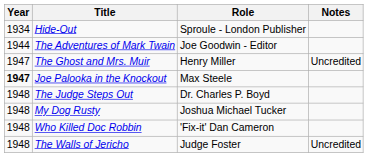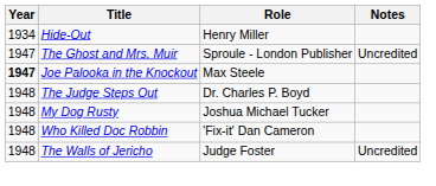 <table class="wikitable">
 <tr>
 <th>Year</th>
 <th>Title</th>
 <th>Role</th>
 <th>Notes</th>
 </tr>
 <tr>
 <td>1934</td>
 <td><em><a href='#'>Hide-Out</a></em></td>
-<td>Sproule - London Publisher</td>
-<td></td>
-</tr>
-<tr>
-<td>1944</td>
-<td><em><a href='#'>The Adventures of Mark Twain</a></em></td>
-<td>Joe Goodwin - Editor</td>
+<td>Henry Miller</td>
 <td></td>
 </tr>
 <tr>
 <td>1947</td>
 <td><em><a href='#'>The Ghost and Mrs. Muir</a></em></td>
-<td>Henry Miller</td>
+<td>Sproule - London Publisher</td>
 <td>Uncredited</td>
 </tr>
 <tr>
 <td><strong>1947</strong></td>
 <td><em><a href='#'>Joe Palooka in the Knockout</a></em></td>
 <td>Max Steele</td>
 <td></td>
 </tr>
 <tr>
 <td>1948</td>
 <td><em><a href='#'>The Judge Steps Out</a></em></td>
 <td>Dr. Charles P. Boyd</td>
 <td></td>
 </tr>
 <tr>
 <td>1948</td>
 <td><em><a href='#'>My Dog Rusty</a></em></td>
 <td>Joshua Michael Tucker</td>
 <td></td>
 </tr>
 <tr>
 <td>1948</td>
 <td><em><a href='#'>Who Killed Doc Robbin</a></em></td>
 <td>'Fix-it' Dan Cameron</td>
 <td></td>
 </tr>
 <tr>
 <td>1948</td>
 <td><em><a href='#'>The Walls of Jericho</a></em></td>
 <td>Judge Foster</td>
 <td>Uncredited</td>
 </tr>
 </table>
